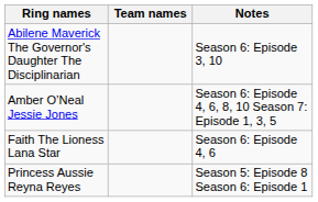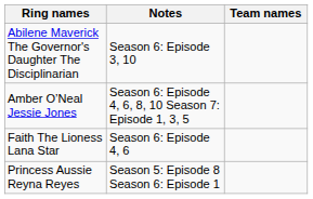 <table class="wikitable sortable" style="width:65%;">
 <tr>
 <th width=19%>Ring names</th>
+<th width=27%>Notes</th>
 <th width=19%>Team names</th>
-<th width=27%>Notes</th>
 </tr>
 <tr>
 <td><a href='#'>Abilene Maverick</a> The Governor's Daughter  The Disciplinarian</td>
+<td>Season 6: Episode 3, 10</td>
 <td></td>
-<td>Season 6: Episode 3, 10</td>
 </tr>
 <tr>
 <td>Amber O’Neal  <a href='#'>Jessie Jones</a></td>
+<td>Season 6: Episode 4, 6, 8, 10  Season 7: Episode 1, 3, 5</td>
 <td></td>
-<td>Season 6: Episode 4, 6, 8, 10  Season 7: Episode 1, 3, 5</td>
 </tr>
 <tr>
 <td>Faith The Lioness  Lana Star</td>
+<td>Season 6: Episode 4, 6</td>
 <td></td>
-<td>Season 6: Episode 4, 6</td>
 </tr>
 <tr>
 <td>Princess Aussie  Reyna Reyes</td>
+<td>Season 5: Episode 8  Season 6: Episode 1</td>
 <td></td>
-<td>Season 5: Episode 8  Season 6: Episode 1</td>
 </tr>
 </table>
